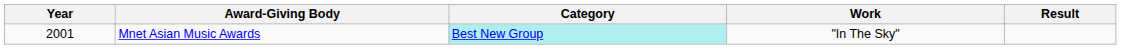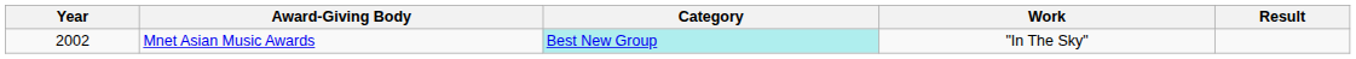 <table | width="90%" class="wikitable sortable">
 <tr>
 <th width="10%">Year</th>
 <th width="30%">Award-Giving Body</th>
 <th width="25%">Category</th>
 <th width="25%">Work</th>
 <th width="10%">Result</th>
 </tr>
 <tr>
-<td align="center">2001</td>
+<td align="center">2002</td>
 <td><a href='#'>Mnet Asian Music Awards</a></td>
 <td style="background: paleturquoise;"><a href='#'>Best New Group</a></td>
 <td align="center">"In The Sky"</td>
 <td></td>
 </tr>
 </table>
